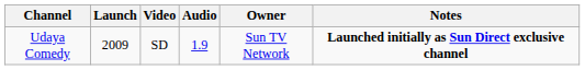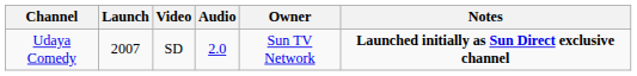 <table class="wikitable sortable" style="border-collapse:collapse; font-size: 90%; text-align:center" width="100%">
 <tr>
 <th>Channel</th>
 <th>Launch</th>
 <th>Video</th>
 <th>Audio</th>
 <th>Owner</th>
 <th>Notes</th>
 </tr>
 <tr>
 <td><a href='#'>Udaya Comedy</a></td>
-<td>2009</td>
+<td>2007</td>
 <td>SD</td>
-<td><a href='#'>1.9</a></td>
+<td><a href='#'>2.0</a></td>
 <td><a href='#'>Sun TV Network</a></td>
 <td><strong>Launched initially as <a href='#'>Sun Direct</a> exclusive channel</strong></td>
 </tr>
 </table>
